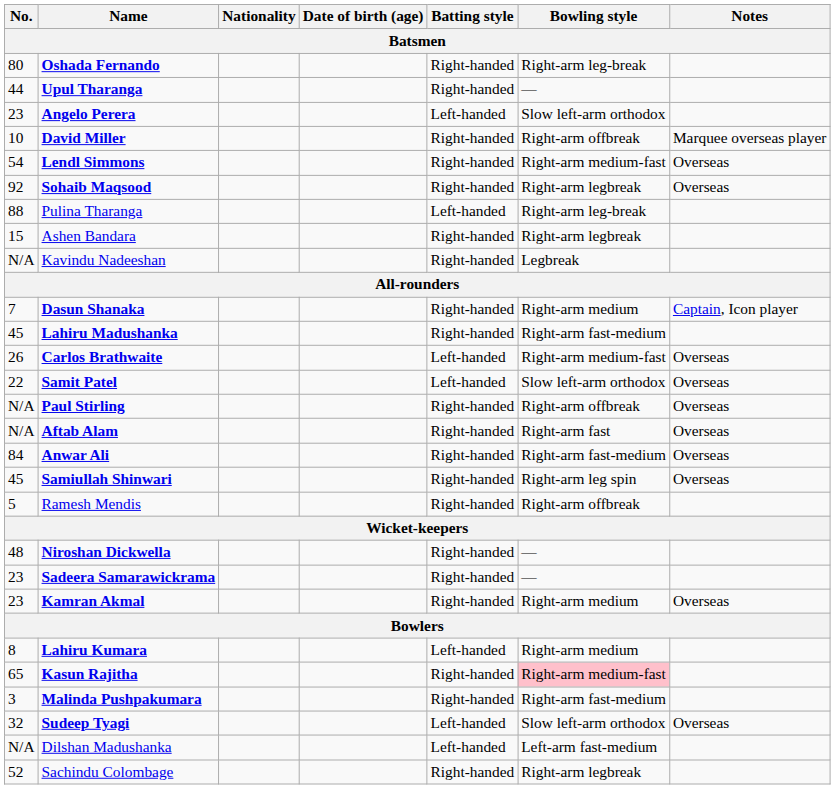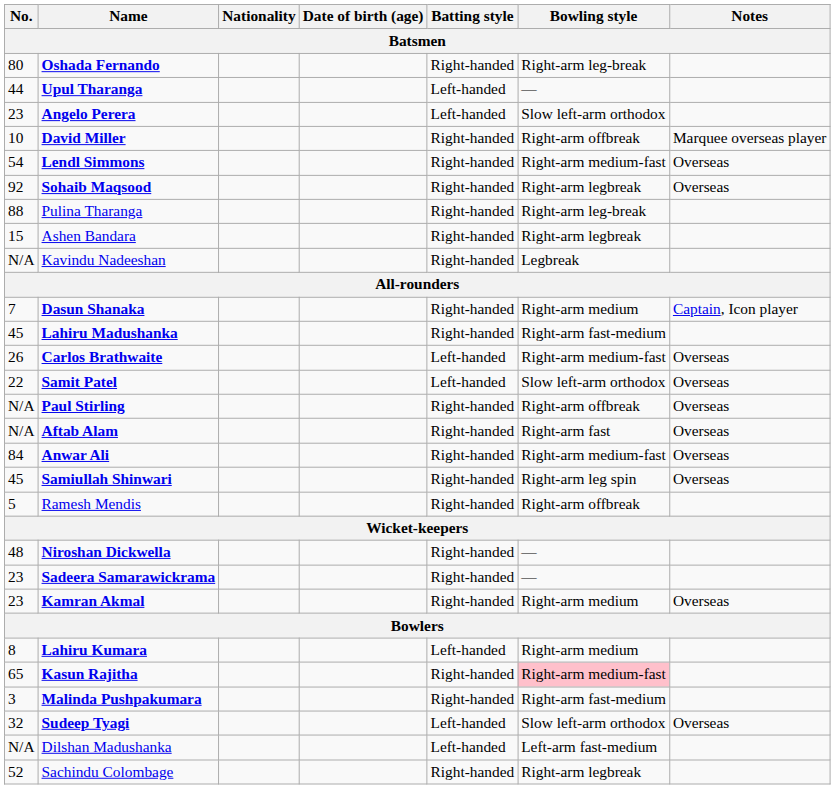 <table class="wikitable">
 <tr>
 <th>No.</th>
 <th>Name</th>
 <th>Nationality</th>
 <th>Date of birth (age)</th>
 <th>Batting style</th>
 <th>Bowling style</th>
 <th>Notes</th>
 </tr>
 <tr>
 <th colspan="7">Batsmen</th>
 </tr>
 <tr>
 <td>80</td>
 <td><strong><a href='#'>Oshada Fernando</a></strong></td>
 <td></td>
 <td></td>
 <td>Right-handed</td>
 <td>Right-arm leg-break</td>
 <td></td>
 </tr>
 <tr>
 <td>44</td>
 <td><strong><a href='#'>Upul Tharanga</a></strong></td>
 <td></td>
 <td></td>
-<td>Right-handed</td>
+<td>Left-handed</td>
 <td>—</td>
 <td></td>
 </tr>
 <tr>
 <td>23</td>
 <td><strong><a href='#'>Angelo Perera</a></strong></td>
 <td></td>
 <td></td>
 <td>Left-handed</td>
 <td>Slow left-arm orthodox</td>
 <td></td>
 </tr>
 <tr>
 <td>10</td>
 <td><strong><a href='#'>David Miller</a></strong></td>
 <td></td>
 <td></td>
 <td>Right-handed</td>
 <td>Right-arm offbreak</td>
 <td>Marquee overseas player</td>
 </tr>
 <tr>
 <td>54</td>
 <td><strong><a href='#'>Lendl Simmons</a></strong></td>
 <td></td>
 <td></td>
 <td>Right-handed</td>
 <td>Right-arm medium-fast</td>
 <td>Overseas</td>
 </tr>
 <tr>
 <td>92</td>
 <td><strong><a href='#'>Sohaib Maqsood</a></strong></td>
 <td></td>
 <td></td>
 <td>Right-handed</td>
 <td>Right-arm legbreak</td>
 <td>Overseas</td>
 </tr>
 <tr>
 <td>88</td>
 <td><a href='#'>Pulina Tharanga</a></td>
 <td></td>
 <td></td>
-<td>Left-handed</td>
+<td>Right-handed</td>
 <td>Right-arm leg-break</td>
 <td></td>
 </tr>
 <tr>
 <td>15</td>
 <td><a href='#'>Ashen Bandara</a></td>
 <td></td>
 <td></td>
 <td>Right-handed</td>
 <td>Right-arm legbreak</td>
 <td></td>
 </tr>
 <tr>
 <td>N/A</td>
 <td><a href='#'>Kavindu Nadeeshan</a></td>
 <td></td>
 <td></td>
 <td>Right-handed</td>
 <td>Legbreak</td>
 <td></td>
 </tr>
 <tr>
 <th colspan="7">All-rounders</th>
 </tr>
 <tr>
 <td>7</td>
 <td><strong><a href='#'>Dasun Shanaka</a></strong></td>
 <td></td>
 <td></td>
 <td>Right-handed</td>
 <td>Right-arm medium</td>
 <td><a href='#'>Captain</a>, Icon player</td>
 </tr>
 <tr>
 <td>45</td>
 <td><strong><a href='#'>Lahiru Madushanka</a></strong></td>
 <td></td>
 <td></td>
 <td>Right-handed</td>
 <td>Right-arm fast-medium</td>
 <td></td>
 </tr>
 <tr>
 <td>26</td>
 <td><strong><a href='#'>Carlos Brathwaite</a></strong></td>
 <td></td>
 <td></td>
 <td>Left-handed</td>
 <td>Right-arm medium-fast</td>
 <td>Overseas</td>
 </tr>
 <tr>
 <td>22</td>
 <td><strong><a href='#'>Samit Patel</a></strong></td>
 <td></td>
 <td></td>
 <td>Left-handed</td>
 <td>Slow left-arm orthodox</td>
 <td>Overseas</td>
 </tr>
 <tr>
 <td>N/A</td>
 <td><strong><a href='#'>Paul Stirling</a></strong></td>
 <td></td>
 <td></td>
 <td>Right-handed</td>
 <td>Right-arm offbreak</td>
 <td>Overseas</td>
 </tr>
 <tr>
 <td>N/A</td>
 <td><strong><a href='#'>Aftab Alam</a></strong></td>
 <td></td>
 <td></td>
 <td>Right-handed</td>
 <td>Right-arm fast</td>
 <td>Overseas</td>
 </tr>
 <tr>
 <td>84</td>
 <td><strong><a href='#'>Anwar Ali</a></strong></td>
 <td></td>
 <td></td>
 <td>Right-handed</td>
-<td>Right-arm fast-medium</td>
+<td>Right-arm medium-fast</td>
 <td>Overseas</td>
 </tr>
 <tr>
 <td>45</td>
 <td><strong><a href='#'>Samiullah Shinwari</a></strong></td>
 <td></td>
 <td></td>
 <td>Right-handed</td>
 <td>Right-arm leg spin</td>
 <td>Overseas</td>
 </tr>
 <tr>
 <td>5</td>
 <td><a href='#'>Ramesh Mendis</a></td>
 <td></td>
 <td></td>
 <td>Right-handed</td>
 <td>Right-arm offbreak</td>
 <td></td>
 </tr>
 <tr>
 <th colspan="7">Wicket-keepers</th>
 </tr>
 <tr>
 <td>48</td>
 <td><strong><a href='#'>Niroshan Dickwella</a></strong></td>
 <td></td>
 <td></td>
 <td>Right-handed</td>
 <td>—</td>
 <td></td>
 </tr>
 <tr>
 <td>23</td>
 <td><strong><a href='#'>Sadeera Samarawickrama</a></strong></td>
 <td></td>
 <td></td>
 <td>Right-handed</td>
 <td>—</td>
 <td></td>
 </tr>
 <tr>
 <td>23</td>
 <td><strong><a href='#'>Kamran Akmal</a></strong></td>
 <td></td>
 <td></td>
 <td>Right-handed</td>
 <td>Right-arm medium</td>
 <td>Overseas</td>
 </tr>
 <tr>
 <th colspan="7">Bowlers</th>
 </tr>
 <tr>
 <td>8</td>
 <td><strong><a href='#'>Lahiru Kumara</a></strong></td>
 <td></td>
 <td></td>
 <td>Left-handed</td>
 <td>Right-arm medium</td>
 <td></td>
 </tr>
 <tr>
 <td>65</td>
 <td><strong><a href='#'>Kasun Rajitha</a></strong></td>
 <td></td>
 <td></td>
 <td>Right-handed</td>
 <td style="background: pink;">Right-arm medium-fast</td>
 <td></td>
 </tr>
 <tr>
 <td>3</td>
 <td><strong><a href='#'>Malinda Pushpakumara</a></strong></td>
 <td></td>
 <td></td>
 <td>Right-handed</td>
 <td>Right-arm fast-medium</td>
 <td></td>
 </tr>
 <tr>
 <td>32</td>
 <td><strong><a href='#'>Sudeep Tyagi</a></strong></td>
 <td></td>
 <td></td>
 <td>Left-handed</td>
 <td>Slow left-arm orthodox</td>
 <td>Overseas</td>
 </tr>
 <tr>
 <td>N/A</td>
 <td><a href='#'>Dilshan Madushanka</a></td>
 <td></td>
 <td></td>
 <td>Left-handed</td>
 <td>Left-arm fast-medium</td>
 <td></td>
 </tr>
 <tr>
 <td>52</td>
 <td><a href='#'>Sachindu Colombage</a></td>
 <td></td>
 <td></td>
 <td>Right-handed</td>
 <td>Right-arm legbreak</td>
 <td></td>
 </tr>
 </table>
